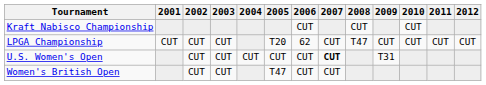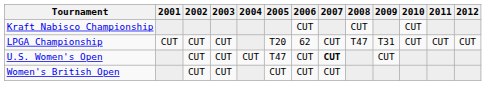 <table class="wikitable" style="font-size:95%;text-align:center;">
 <tr>
 <th>Tournament</th>
 <th>2001</th>
 <th>2002</th>
 <th>2003</th>
 <th>2004</th>
 <th>2005</th>
 <th>2006</th>
 <th>2007</th>
 <th>2008</th>
 <th>2009</th>
 <th>2010</th>
 <th>2011</th>
 <th>2012</th>
 </tr>
 <tr>
 <td align=left><a href='#'>Kraft Nabisco Championship</a></td>
 <td style="background:#eeeeee;"></td>
 <td style="background:#eeeeee;"></td>
 <td style="background:#eeeeee;"></td>
 <td style="background:#eeeeee;"></td>
 <td style="background:#eeeeee;"></td>
 <td>CUT</td>
 <td style="background:#eeeeee;"></td>
 <td>CUT</td>
 <td style="background:#eeeeee;"></td>
 <td>CUT</td>
 <td style="background:#eeeeee;"></td>
 <td style="background:#eeeeee;"></td>
 </tr>
 <tr>
 <td align=left><a href='#'>LPGA Championship</a></td>
 <td>CUT</td>
 <td>CUT</td>
 <td>CUT</td>
 <td style="background:#eeeeee;"></td>
 <td>T20</td>
 <td>62</td>
 <td>CUT</td>
 <td>T47</td>
-<td>CUT</td>
+<td>T31</td>
 <td>CUT</td>
 <td>CUT</td>
 <td>CUT</td>
 </tr>
 <tr>
 <td align=left><a href='#'>U.S. Women's Open</a></td>
 <td style="background:#eeeeee;"></td>
 <td>CUT</td>
 <td>CUT</td>
 <td>CUT</td>
-<td>CUT</td>
+<td>T47</td>
 <td>CUT</td>
 <td><strong>CUT</strong></td>
 <td style="background:#eeeeee;"></td>
-<td>T31</td>
+<td>CUT</td>
 <td style="background:#eeeeee;"></td>
 <td style="background:#eeeeee;"></td>
 <td style="background:#eeeeee;"></td>
 </tr>
 <tr>
 <td align=left><a href='#'>Women's British Open</a></td>
 <td style="background:#eeeeee;"></td>
 <td>CUT</td>
 <td>CUT</td>
 <td style="background:#eeeeee;"></td>
-<td>T47</td>
+<td>CUT</td>
 <td>CUT</td>
 <td>CUT</td>
 <td style="background:#eeeeee;"></td>
 <td style="background:#eeeeee;"></td>
 <td style="background:#eeeeee;"></td>
 <td style="background:#eeeeee;"></td>
 <td style="background:#eeeeee;"></td>
 </tr>
 </table>
